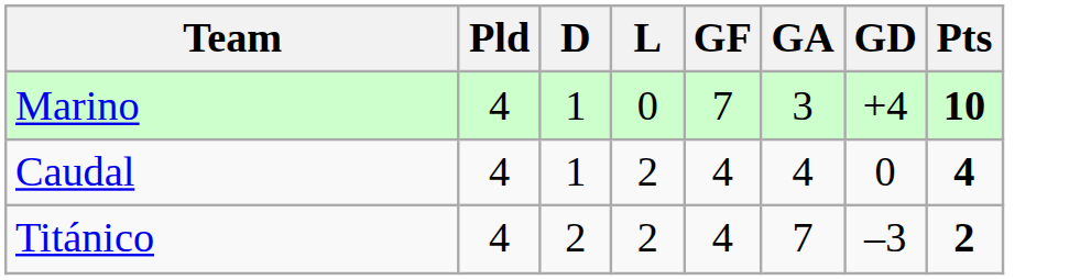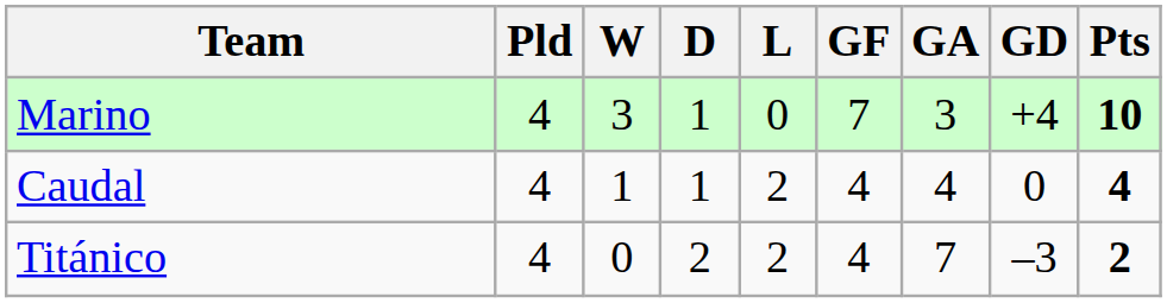 <table class="wikitable" style="text-align: center;">
 <tr>
 <th width=165>Team</th>
 <th width=20>Pld</th>
+<th width=20>W</th>
 <th width=20>D</th>
 <th width=20>L</th>
 <th width=20>GF</th>
 <th width=20>GA</th>
 <th width=20>GD</th>
 <th width=20>Pts</th>
 </tr>
 <tr bgcolor=#ccffcc>
 <td align=left><a href='#'>Marino</a></td>
 <td>4</td>
+<td>3</td>
 <td>1</td>
 <td>0</td>
 <td>7</td>
 <td>3</td>
 <td>+4</td>
 <td><strong>10</strong></td>
 </tr>
 <tr>
 <td align=left><a href='#'>Caudal</a></td>
 <td>4</td>
 <td>1</td>
+<td>1</td>
 <td>2</td>
 <td>4</td>
 <td>4</td>
 <td>0</td>
 <td><strong>4</strong></td>
 </tr>
 <tr>
 <td align=left><a href='#'>Titánico</a></td>
 <td>4</td>
+<td>0</td>
 <td>2</td>
 <td>2</td>
 <td>4</td>
 <td>7</td>
 <td>–3</td>
 <td><strong>2</strong></td>
 </tr>
 </table>
